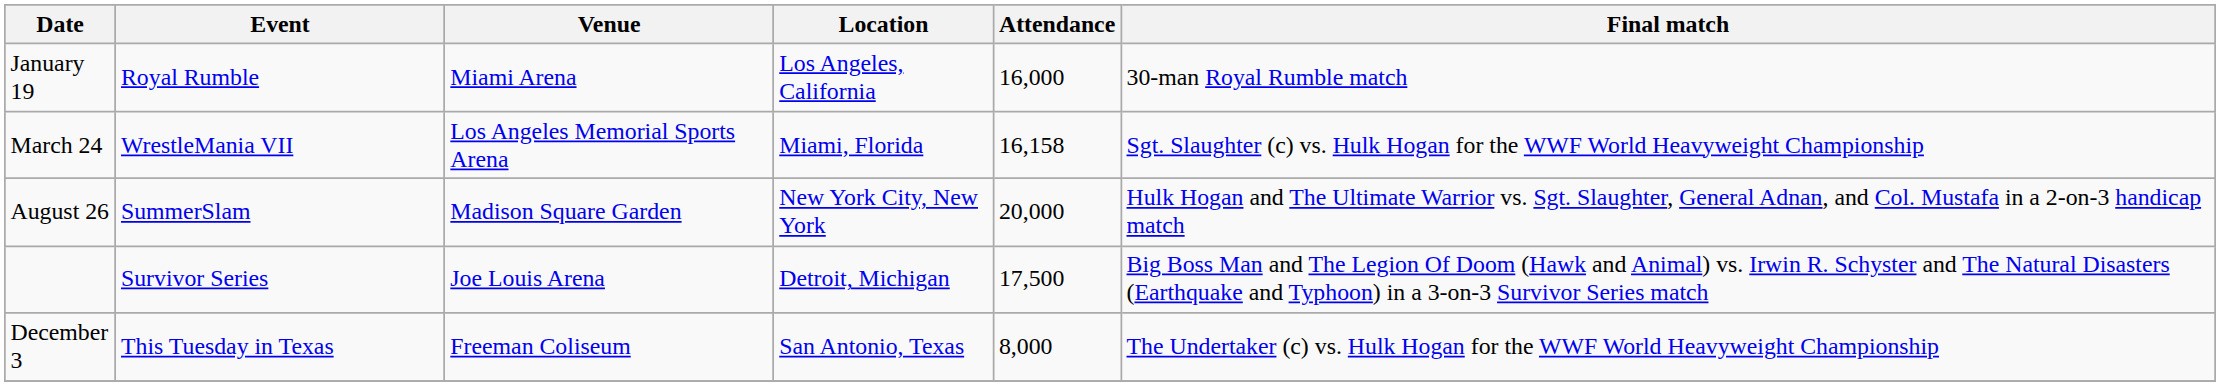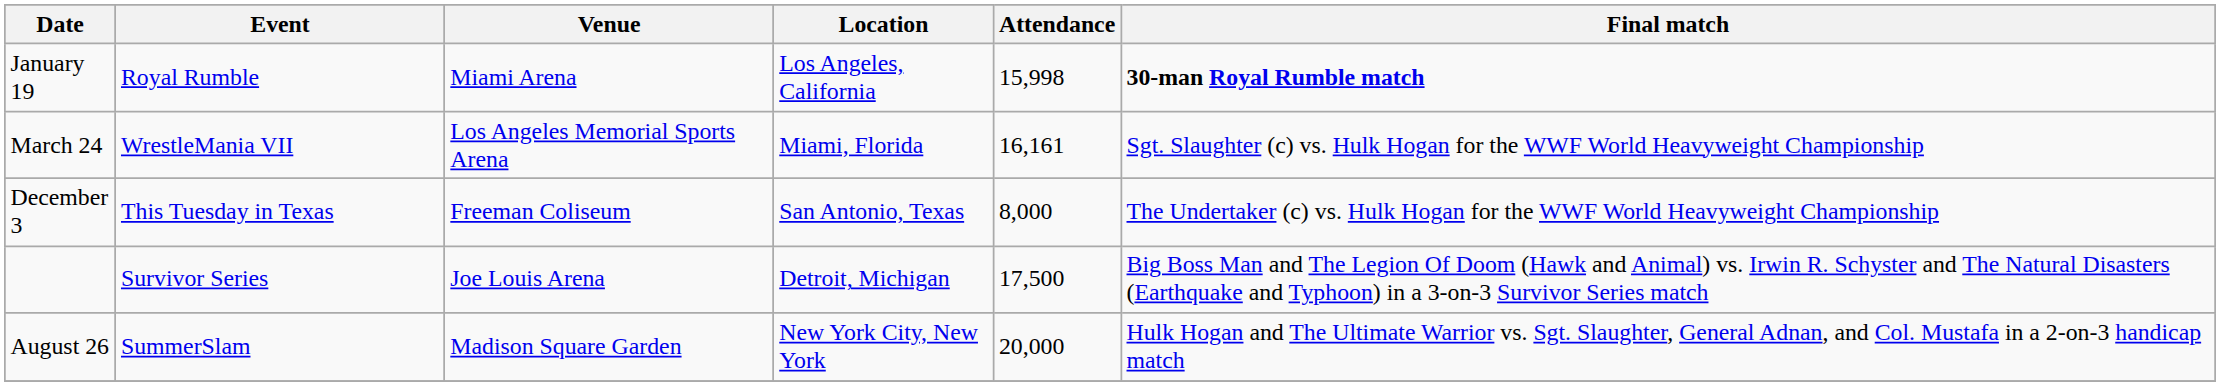 <table id="Past_events_1991" class="sortable wikitable succession-box" style="font-size:85%; width:100%">
 <tr>
 <th scope="col" style="width:5%;">Date</th>
 <th scope="col" style="width:15%;">Event</th>
 <th scope="col" style="width:15%;">Venue</th>
 <th scope="col" style="width:10%;">Location</th>
 <th scope="col" style="width:5%;">Attendance</th>
 <th scope="col" style="width:50%;">Final match</th>
 </tr>
 <tr>
 <td>January 19</td>
 <td><a href='#'>Royal Rumble</a></td>
 <td><a href='#'>Miami Arena</a></td>
 <td><a href='#'>Los Angeles, California</a></td>
-<td>16,000</td>
-<td>30-man <a href='#'>Royal Rumble match</a></td>
+<td>15,998</td>
+<td><strong>30-man <a href='#'>Royal Rumble match</a></strong></td>
 </tr>
 <tr>
 <td>March 24</td>
 <td><a href='#'>WrestleMania VII</a></td>
 <td><a href='#'>Los Angeles Memorial Sports Arena</a></td>
 <td><a href='#'>Miami, Florida</a></td>
-<td>16,158</td>
+<td>16,161</td>
 <td><a href='#'>Sgt. Slaughter</a> (c) vs. <a href='#'>Hulk Hogan</a> for the <a href='#'>WWF World Heavyweight Championship</a></td>
+</tr>
+<tr>
+<td>December 3</td>
+<td><a href='#'>This Tuesday in Texas</a></td>
+<td><a href='#'>Freeman Coliseum</a></td>
+<td><a href='#'>San Antonio, Texas</a></td>
+<td>8,000</td>
+<td><a href='#'>The Undertaker</a> (c) vs. <a href='#'>Hulk Hogan</a> for the <a href='#'>WWF World Heavyweight Championship</a></td>
+</tr>
+<tr>
+<td></td>
+<td><a href='#'>Survivor Series</a></td>
+<td><a href='#'>Joe Louis Arena</a></td>
+<td><a href='#'>Detroit, Michigan</a></td>
+<td>17,500</td>
+<td><a href='#'>Big Boss Man</a> and <a href='#'>The Legion Of Doom</a> (<a href='#'>Hawk</a> and <a href='#'>Animal</a>) vs. <a href='#'>Irwin R. Schyster</a> and <a href='#'>The Natural Disasters</a> (<a href='#'>Earthquake</a> and <a href='#'>Typhoon</a>) in a 3-on-3 <a href='#'>Survivor Series match</a></td>
 </tr>
 <tr>
 <td>August 26</td>
 <td><a href='#'>SummerSlam</a></td>
 <td><a href='#'>Madison Square Garden</a></td>
 <td><a href='#'>New York City, New York</a></td>
 <td>20,000</td>
 <td><a href='#'>Hulk Hogan</a> and <a href='#'>The Ultimate Warrior</a> vs. <a href='#'>Sgt. Slaughter</a>, <a href='#'>General Adnan</a>, and <a href='#'>Col. Mustafa</a> in a 2-on-3 <a href='#'>handicap match</a></td>
 </tr>
 <tr>
-<td></td>
-<td><a href='#'>Survivor Series</a></td>
-<td><a href='#'>Joe Louis Arena</a></td>
-<td><a href='#'>Detroit, Michigan</a></td>
-<td>17,500</td>
-<td><a href='#'>Big Boss Man</a> and <a href='#'>The Legion Of Doom</a> (<a href='#'>Hawk</a> and <a href='#'>Animal</a>) vs. <a href='#'>Irwin R. Schyster</a> and <a href='#'>The Natural Disasters</a> (<a href='#'>Earthquake</a> and <a href='#'>Typhoon</a>) in a 3-on-3 <a href='#'>Survivor Series match</a></td>
-</tr>
-<tr>
-<td>December 3</td>
-<td><a href='#'>This Tuesday in Texas</a></td>
-<td><a href='#'>Freeman Coliseum</a></td>
-<td><a href='#'>San Antonio, Texas</a></td>
-<td>8,000</td>
-<td><a href='#'>The Undertaker</a> (c) vs. <a href='#'>Hulk Hogan</a> for the <a href='#'>WWF World Heavyweight Championship</a></td>
-</tr>
-<tr>
 </tr>
 </table>
